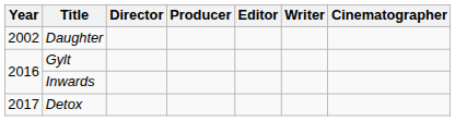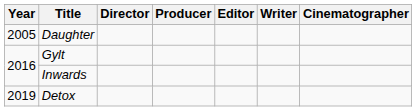 <table class="wikitable sortable">
 <tr>
 <th>Year</th>
 <th>Title</th>
 <th>Director</th>
 <th>Producer</th>
 <th>Editor</th>
 <th>Writer</th>
 <th>Cinematographer</th>
 </tr>
 <tr>
-<td>2002</td>
+<td>2005</td>
 <td><em>Daughter</em></td>
 <td></td>
 <td></td>
 <td></td>
 <td></td>
 <td></td>
 </tr>
 <tr>
 <td rowspan="2">2016</td>
 <td><em>Gylt</em></td>
 <td></td>
 <td></td>
 <td></td>
 <td></td>
 <td></td>
 </tr>
 <tr>
 <td><em>Inwards</em></td>
 <td></td>
 <td></td>
 <td></td>
 <td></td>
 <td></td>
 </tr>
 <tr>
-<td>2017</td>
+<td>2019</td>
 <td><em>Detox</em></td>
 <td></td>
 <td></td>
 <td></td>
 <td></td>
 <td></td>
 </tr>
 </table>
